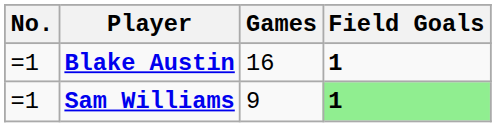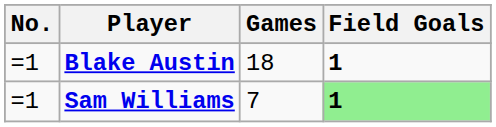 <table class="wikitable">
 <tr>
 <th>No.</th>
 <th>Player</th>
 <th>Games</th>
 <th>Field Goals</th>
 </tr>
 <tr>
 <td>=1</td>
 <td><strong><a href='#'>Blake Austin</a></strong></td>
-<td>16</td>
+<td>18</td>
 <td><strong>1</strong></td>
 </tr>
 <tr>
 <td>=1</td>
 <td><a href='#'><strong>Sam Williams</strong></a></td>
-<td>9</td>
+<td>7</td>
 <td style="background: lightgreen;"><strong>1</strong></td>
 </tr>
 </table>
